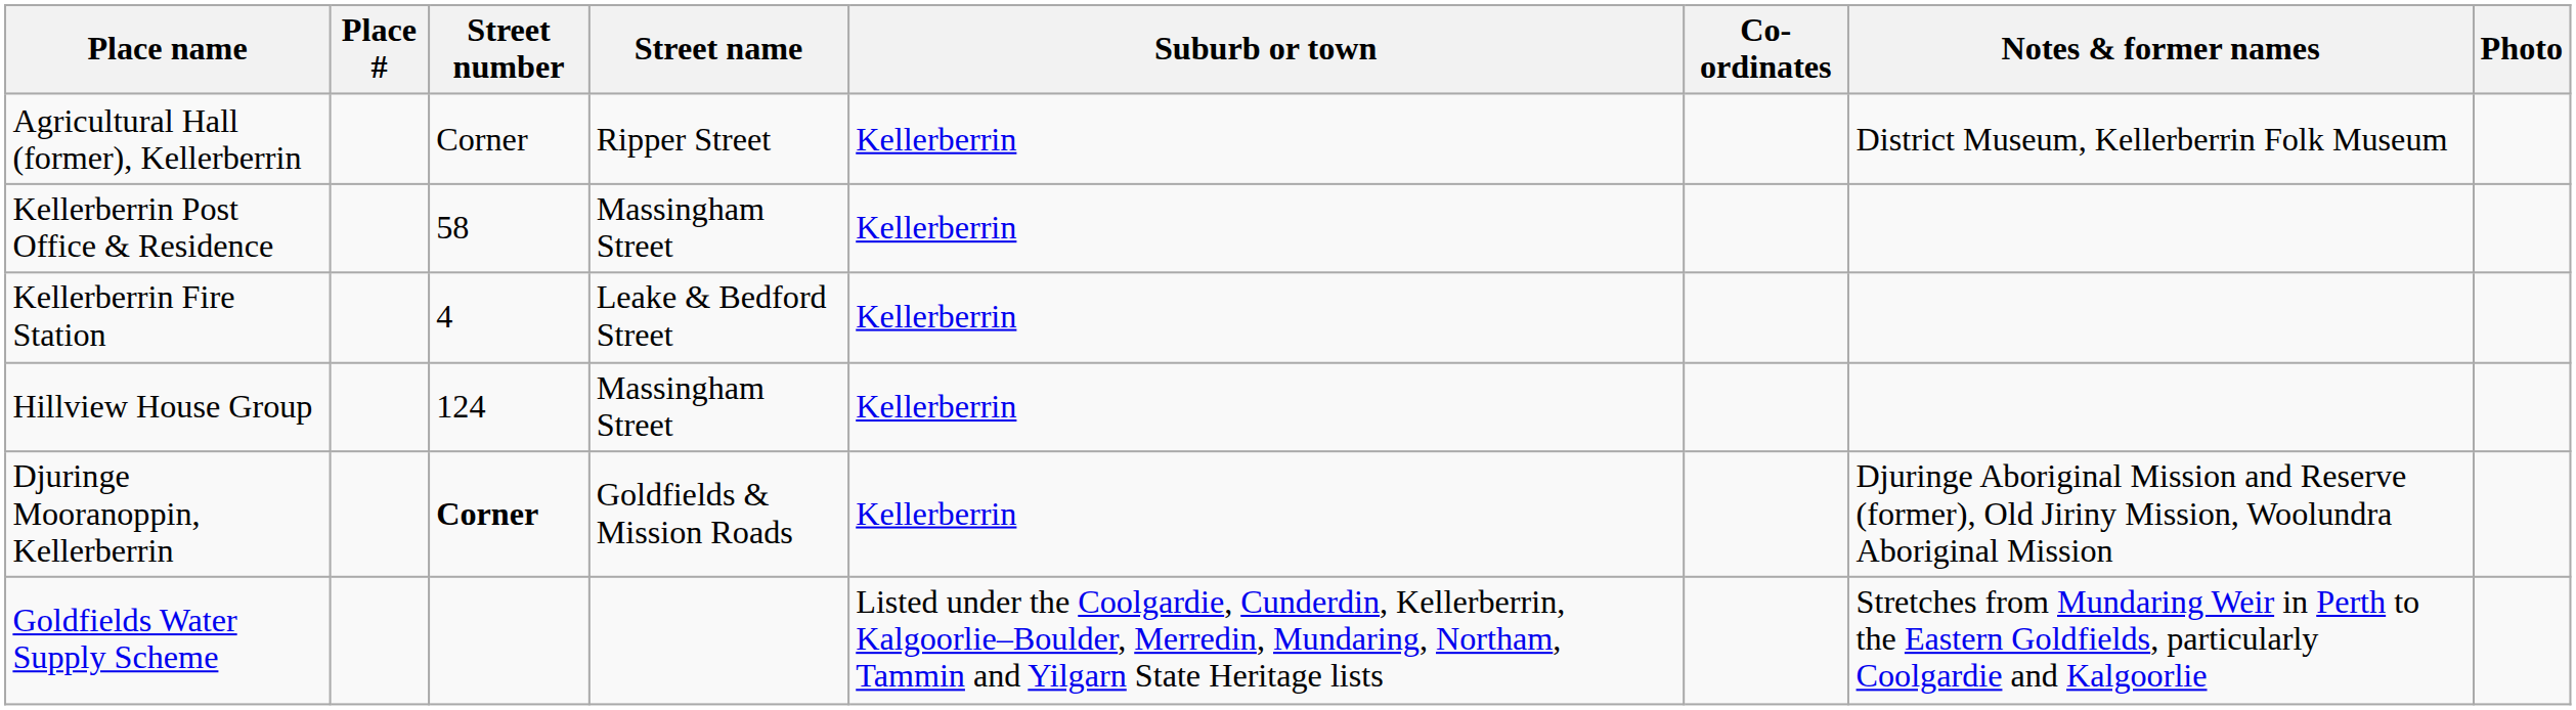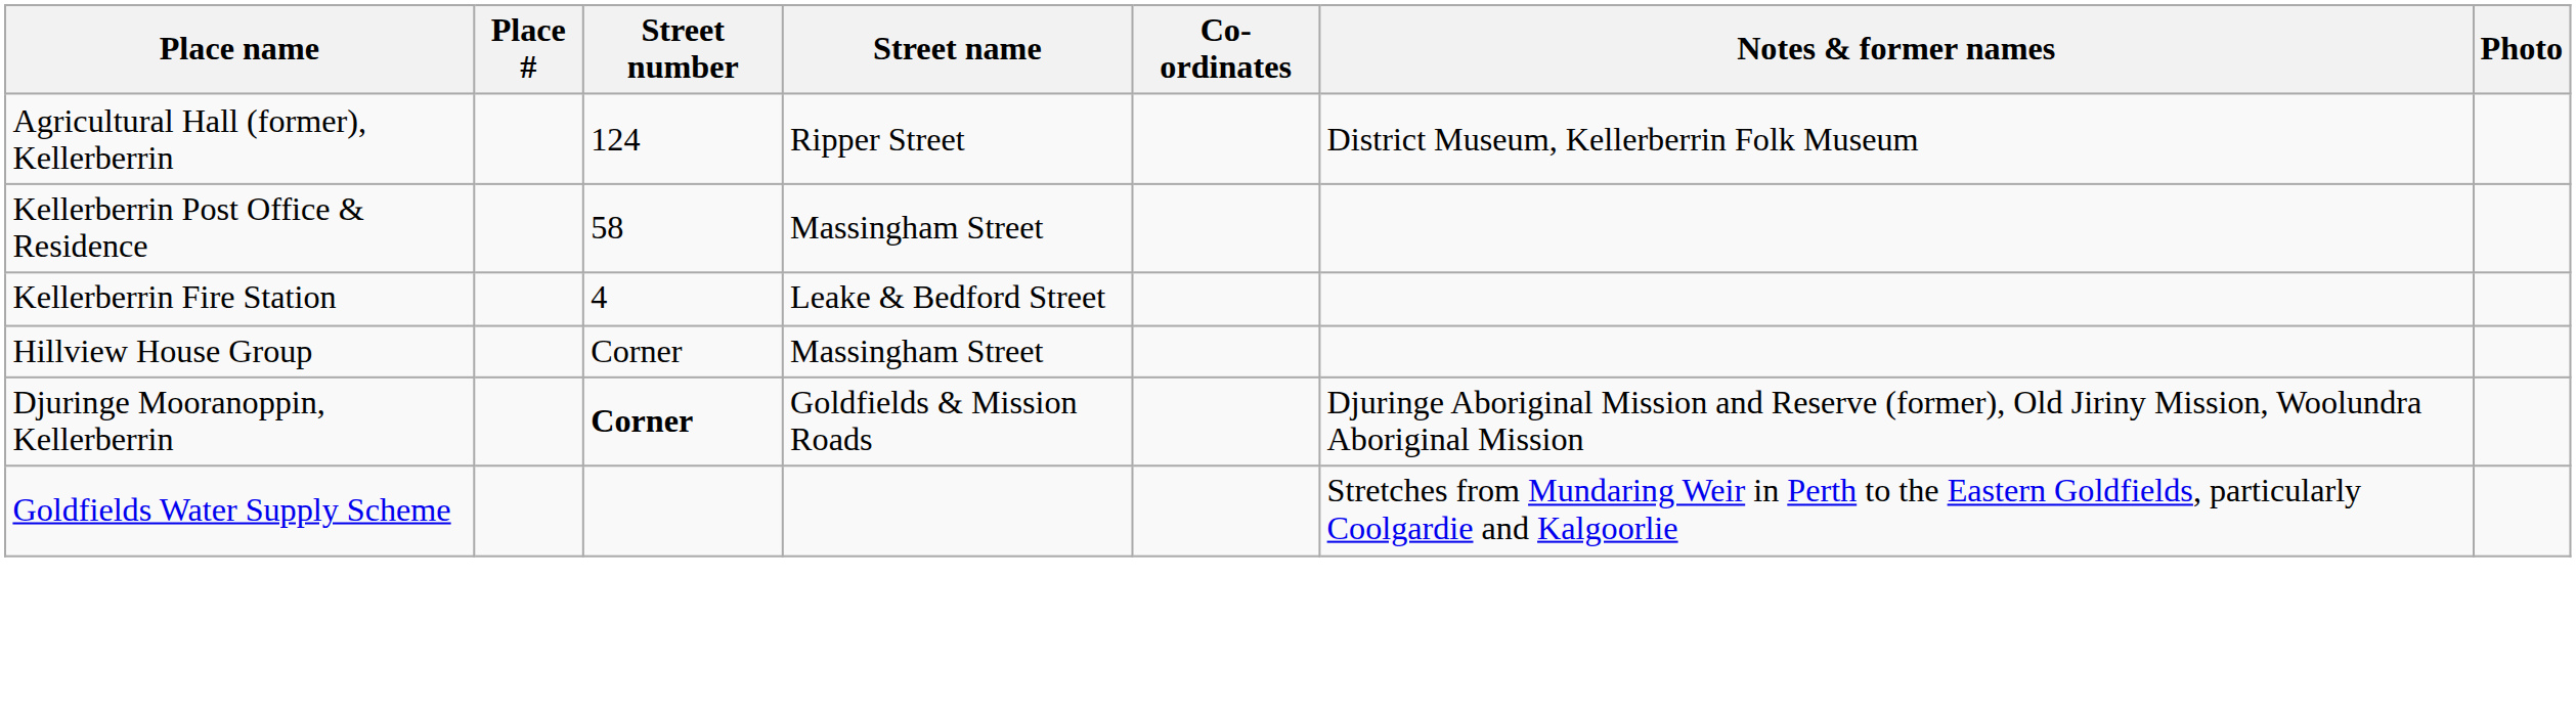 <table class="wikitable sortable">
 <tr>
 <th>Place name</th>
 <th>Place #</th>
 <th>Street number</th>
 <th>Street name</th>
-<th>Suburb or town</th>
 <th>Co-ordinates</th>
 <th class="unsortable">Notes & former names</th>
 <th class="unsortable">Photo</th>
 </tr>
 <tr>
 <td>Agricultural Hall (former), Kellerberrin</td>
 <td></td>
-<td>Corner</td>
+<td>124</td>
 <td>Ripper Street</td>
-<td><a href='#'>Kellerberrin</a></td>
 <td></td>
 <td>District Museum, Kellerberrin Folk Museum</td>
 <td></td>
 </tr>
 <tr>
 <td>Kellerberrin Post Office & Residence</td>
 <td></td>
 <td>58</td>
 <td>Massingham Street</td>
-<td><a href='#'>Kellerberrin</a></td>
 <td></td>
 <td></td>
 <td></td>
 </tr>
 <tr>
 <td>Kellerberrin Fire Station</td>
 <td></td>
 <td>4</td>
 <td>Leake & Bedford Street</td>
-<td><a href='#'>Kellerberrin</a></td>
 <td></td>
 <td></td>
 <td></td>
 </tr>
 <tr>
 <td>Hillview House Group</td>
 <td></td>
-<td>124</td>
+<td>Corner</td>
 <td>Massingham Street</td>
-<td><a href='#'>Kellerberrin</a></td>
 <td></td>
 <td></td>
 <td></td>
 </tr>
 <tr>
 <td>Djuringe Mooranoppin, Kellerberrin</td>
 <td></td>
 <td><strong>Corner</strong></td>
 <td>Goldfields & Mission Roads</td>
-<td><a href='#'>Kellerberrin</a></td>
 <td></td>
 <td>Djuringe Aboriginal Mission and Reserve (former), Old Jiriny Mission, Woolundra Aboriginal Mission</td>
 <td></td>
 </tr>
 <tr>
 <td><a href='#'>Goldfields Water Supply Scheme</a></td>
 <td></td>
 <td></td>
 <td></td>
-<td>Listed under the <a href='#'>Coolgardie</a>, <a href='#'>Cunderdin</a>, Kellerberrin, <a href='#'>Kalgoorlie–Boulder</a>, <a href='#'>Merredin</a>, <a href='#'>Mundaring</a>, <a href='#'>Northam</a>, <a href='#'>Tammin</a> and <a href='#'>Yilgarn</a> State Heritage lists</td>
 <td></td>
 <td>Stretches from <a href='#'>Mundaring Weir</a> in <a href='#'>Perth</a> to the <a href='#'>Eastern Goldfields</a>, particularly <a href='#'>Coolgardie</a> and <a href='#'>Kalgoorlie</a></td>
 <td></td>
 </tr>
 </table>
